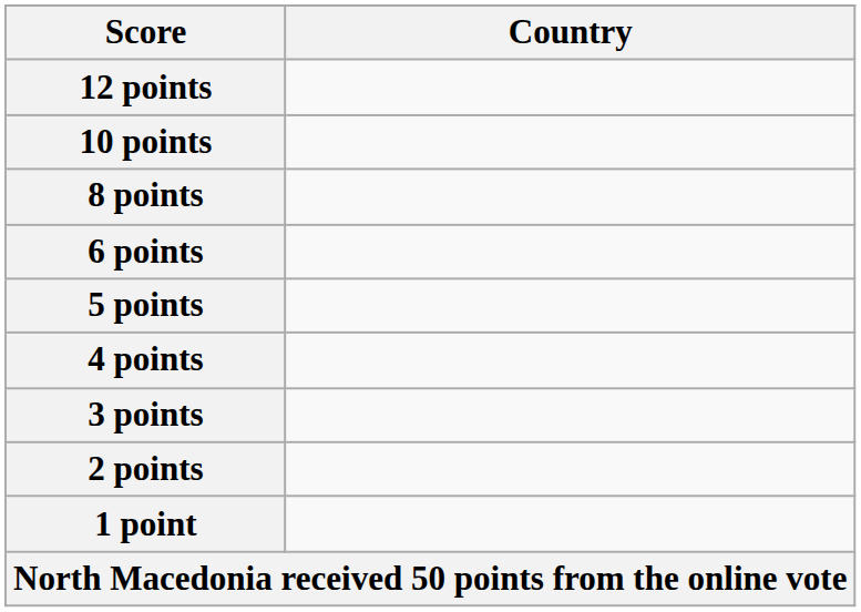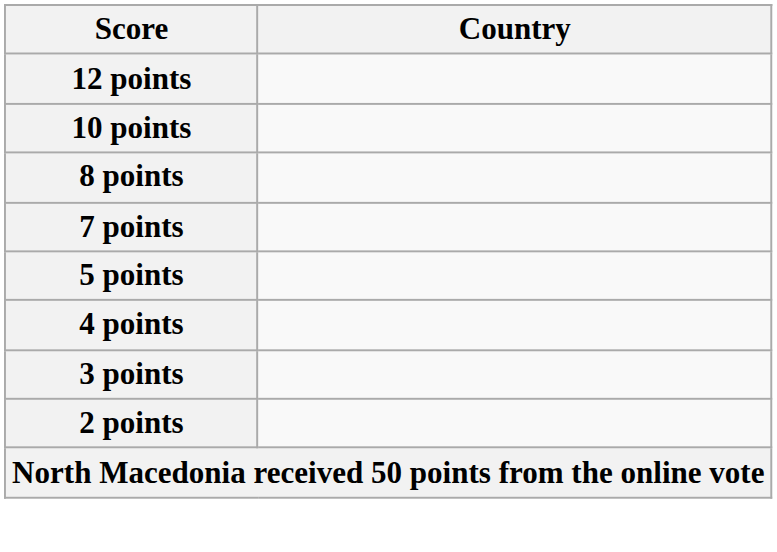 <table class="wikitable">
 <tr>
 </tr>
 <tr>
 <th scope="col" width="33%">Score</th>
 <th scope="col">Country</th>
 </tr>
 <tr>
 <th scope="row">12 points</th>
 <td></td>
 </tr>
 <tr>
 <th scope="row">10 points</th>
 <td></td>
 </tr>
 <tr>
 <th scope="row">8 points</th>
 <td></td>
 </tr>
 <tr>
-<th scope="row">6 points</th>
+<th scope="row">7 points</th>
 <td></td>
 </tr>
 <tr>
 <th scope="row">5 points</th>
 <td></td>
 </tr>
 <tr>
 <th scope="row">4 points</th>
 <td></td>
 </tr>
 <tr>
 <th scope="row">3 points</th>
 <td></td>
 </tr>
 <tr>
 <th scope="row">2 points</th>
 <td></td>
 </tr>
 <tr>
-<th scope="row">1 point</th>
-<td></td>
-</tr>
-<tr>
 <th colspan="2">North Macedonia received 50 points from the online vote</th>
 </tr>
 </table>
